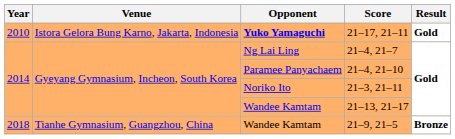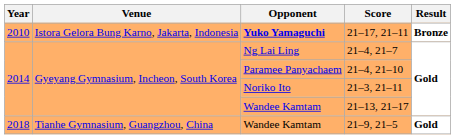 <table class="sortable wikitable" style="font-size: 90%;">
 <tr>
 <th>Year</th>
 <th>Venue</th>
 <th>Opponent</th>
 <th>Score</th>
 <th>Result</th>
 </tr>
 <tr style="background:#FFB069">
 <td align="center"><a href='#'>2010</a></td>
 <td align="left"><a href='#'>Istora Gelora Bung Karno</a>, <a href='#'>Jakarta</a>, <a href='#'>Indonesia</a></td>
 <td align="left"><strong> <a href='#'>Yuko Yamaguchi</a></strong></td>
 <td align="left">21–17, 21–11</td>
-<td style="text-align:left; background:white"> <strong>Gold</strong></td>
+<td style="text-align:left; background:white"> <strong>Bronze</strong></td>
 </tr>
 <tr style="background:#FFB069">
 <td rowspan="4" align="center"><a href='#'>2014</a></td>
 <td rowspan="4" align="left"><a href='#'>Gyeyang Gymnasium</a>, <a href='#'>Incheon</a>, <a href='#'>South Korea</a></td>
 <td align="left"> <a href='#'>Ng Lai Ling</a></td>
 <td align="left">21–4, 21–7</td>
 <td rowspan="4" style="text-align:left; background:white"> <strong>Gold</strong></td>
 </tr>
 <tr style="background:#FFB069">
 <td align="left"> <a href='#'>Paramee Panyachaem</a></td>
 <td align="left">21–4, 21–10</td>
 </tr>
 <tr style="background:#FFB069">
 <td align="left"> <a href='#'>Noriko Ito</a></td>
 <td align="left">21–3, 21–11</td>
 </tr>
 <tr style="background:#FFB069">
 <td align="left"> <a href='#'>Wandee Kamtam</a></td>
 <td align="left">21–13, 21–17</td>
 </tr>
 <tr style="background:#FFB069">
 <td align="center"><a href='#'>2018</a></td>
 <td align="left"><a href='#'>Tianhe Gymnasium</a>, <a href='#'>Guangzhou</a>, <a href='#'>China</a></td>
 <td align="left"> Wandee Kamtam</td>
 <td align="left">21–9, 21–5</td>
-<td style="text-align:left; background:white"> <strong>Bronze</strong></td>
+<td style="text-align:left; background:white"> <strong>Gold</strong></td>
 </tr>
 </table>
